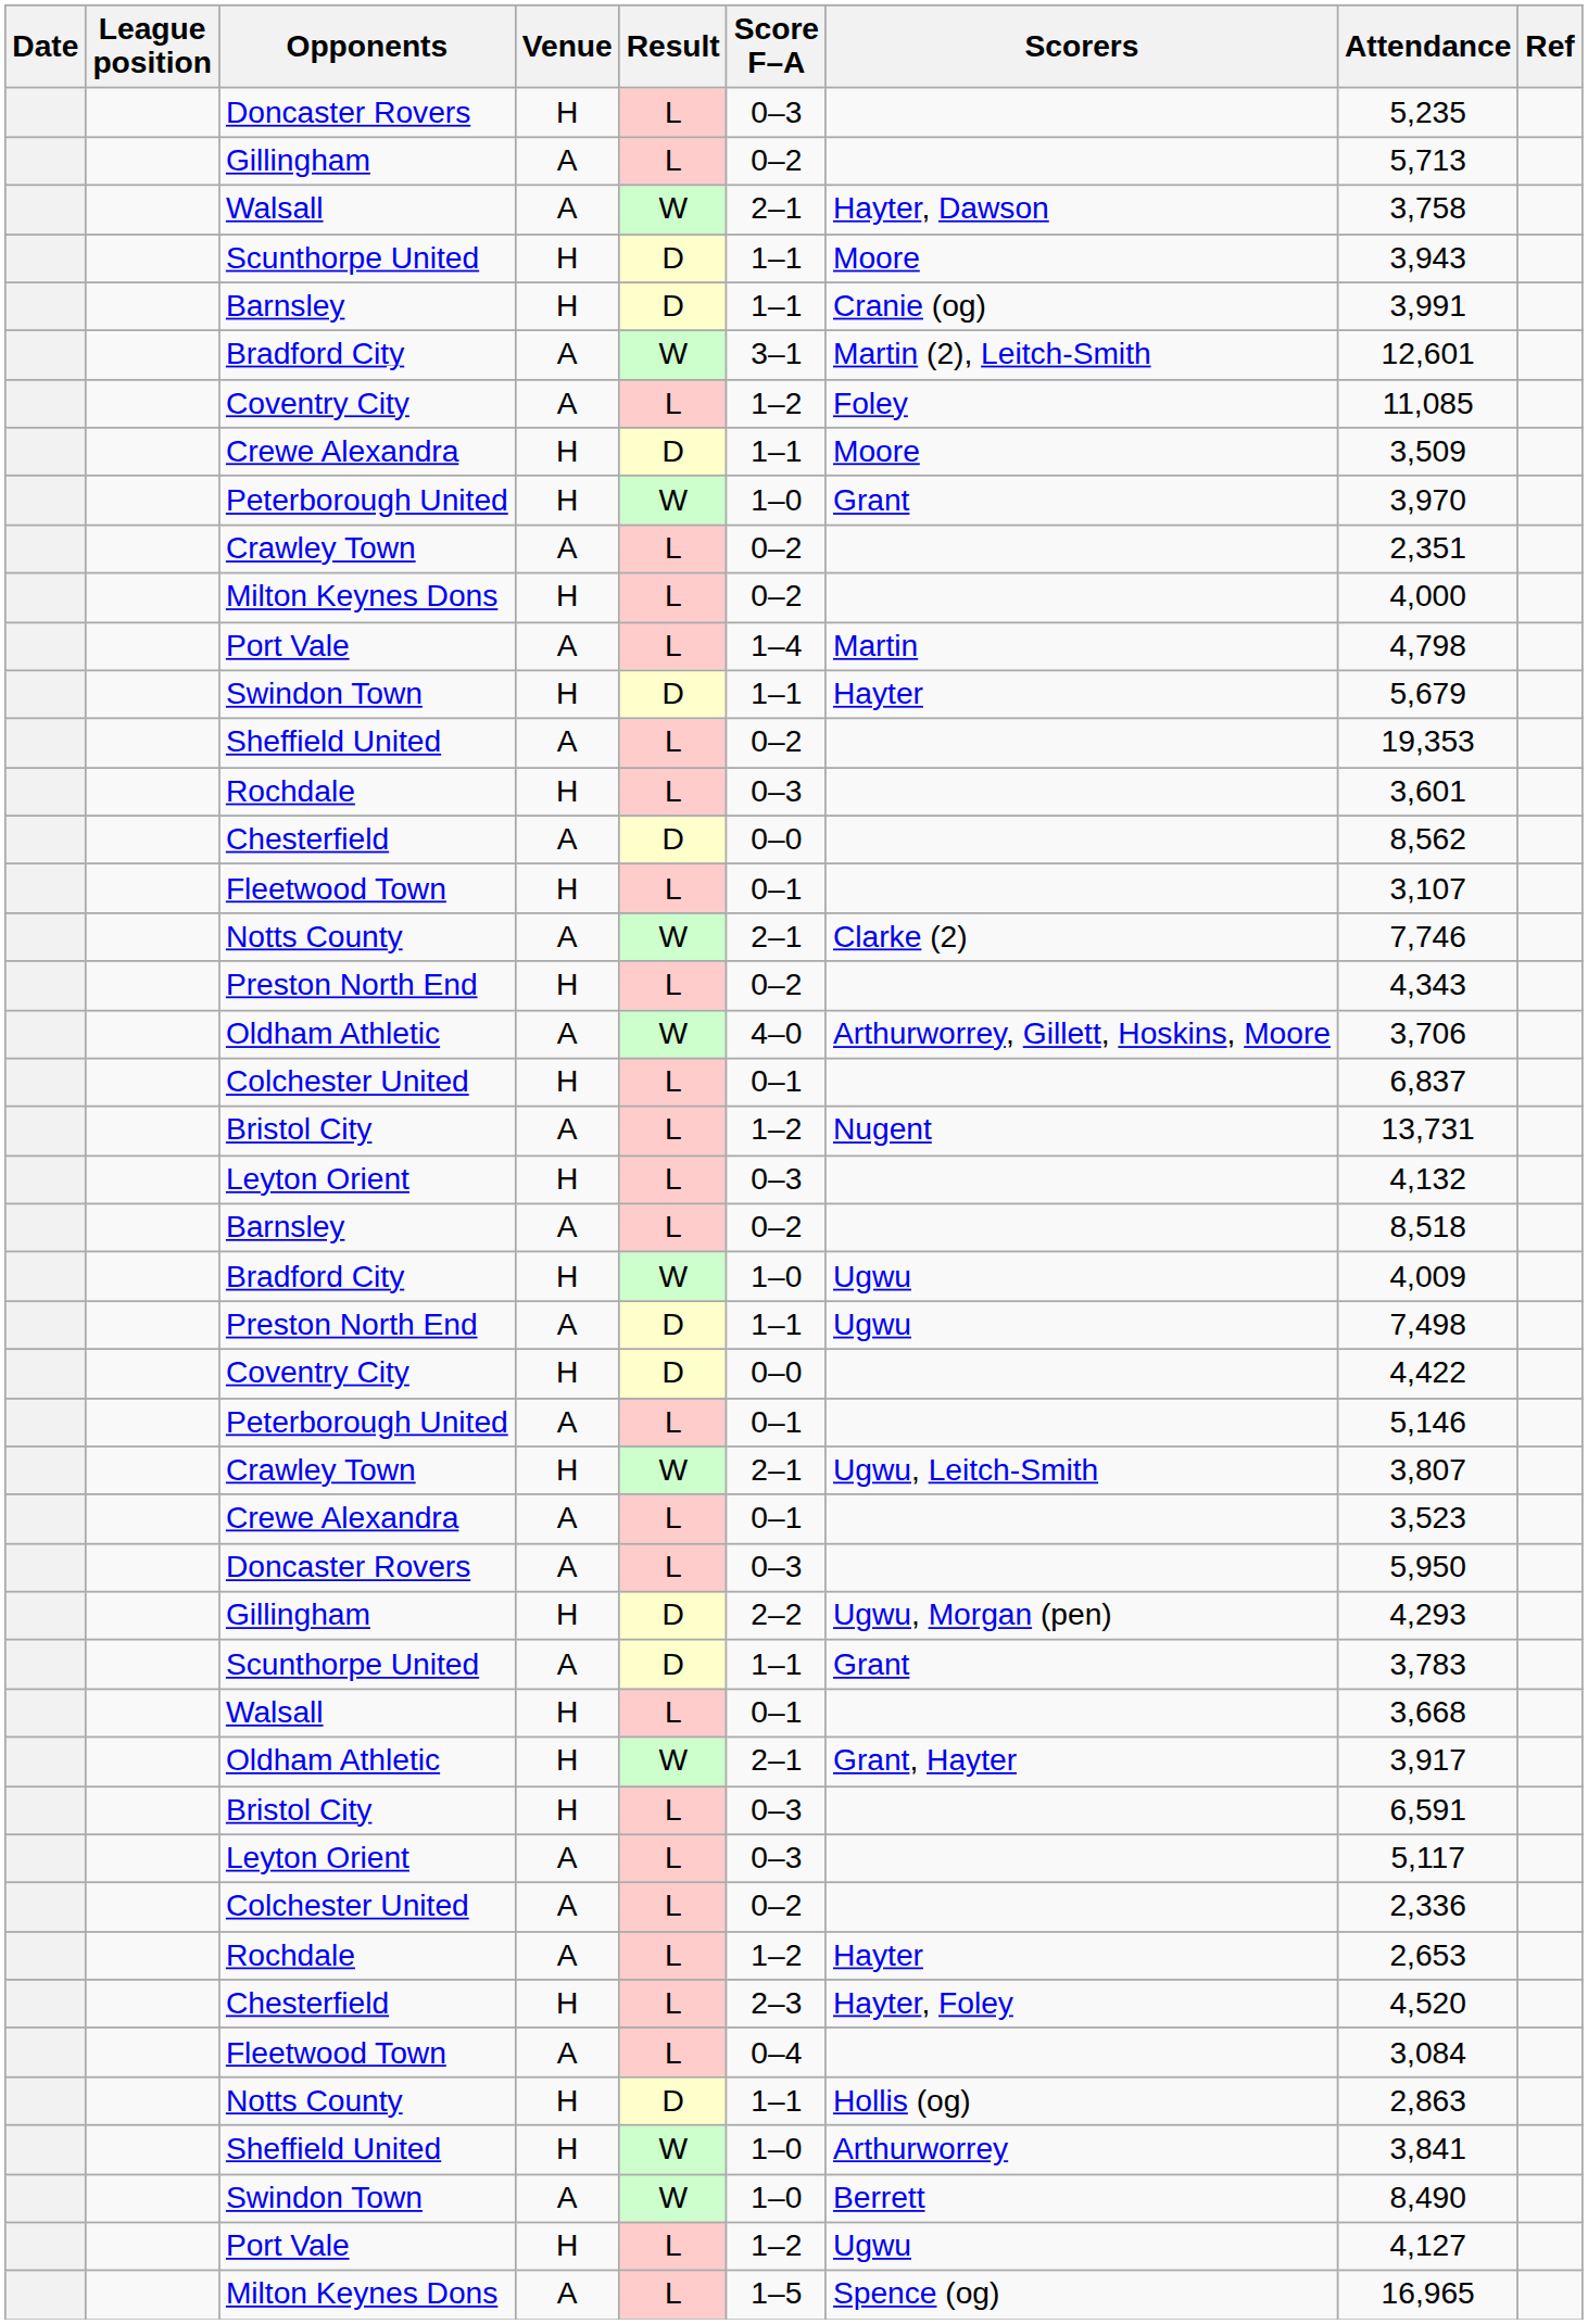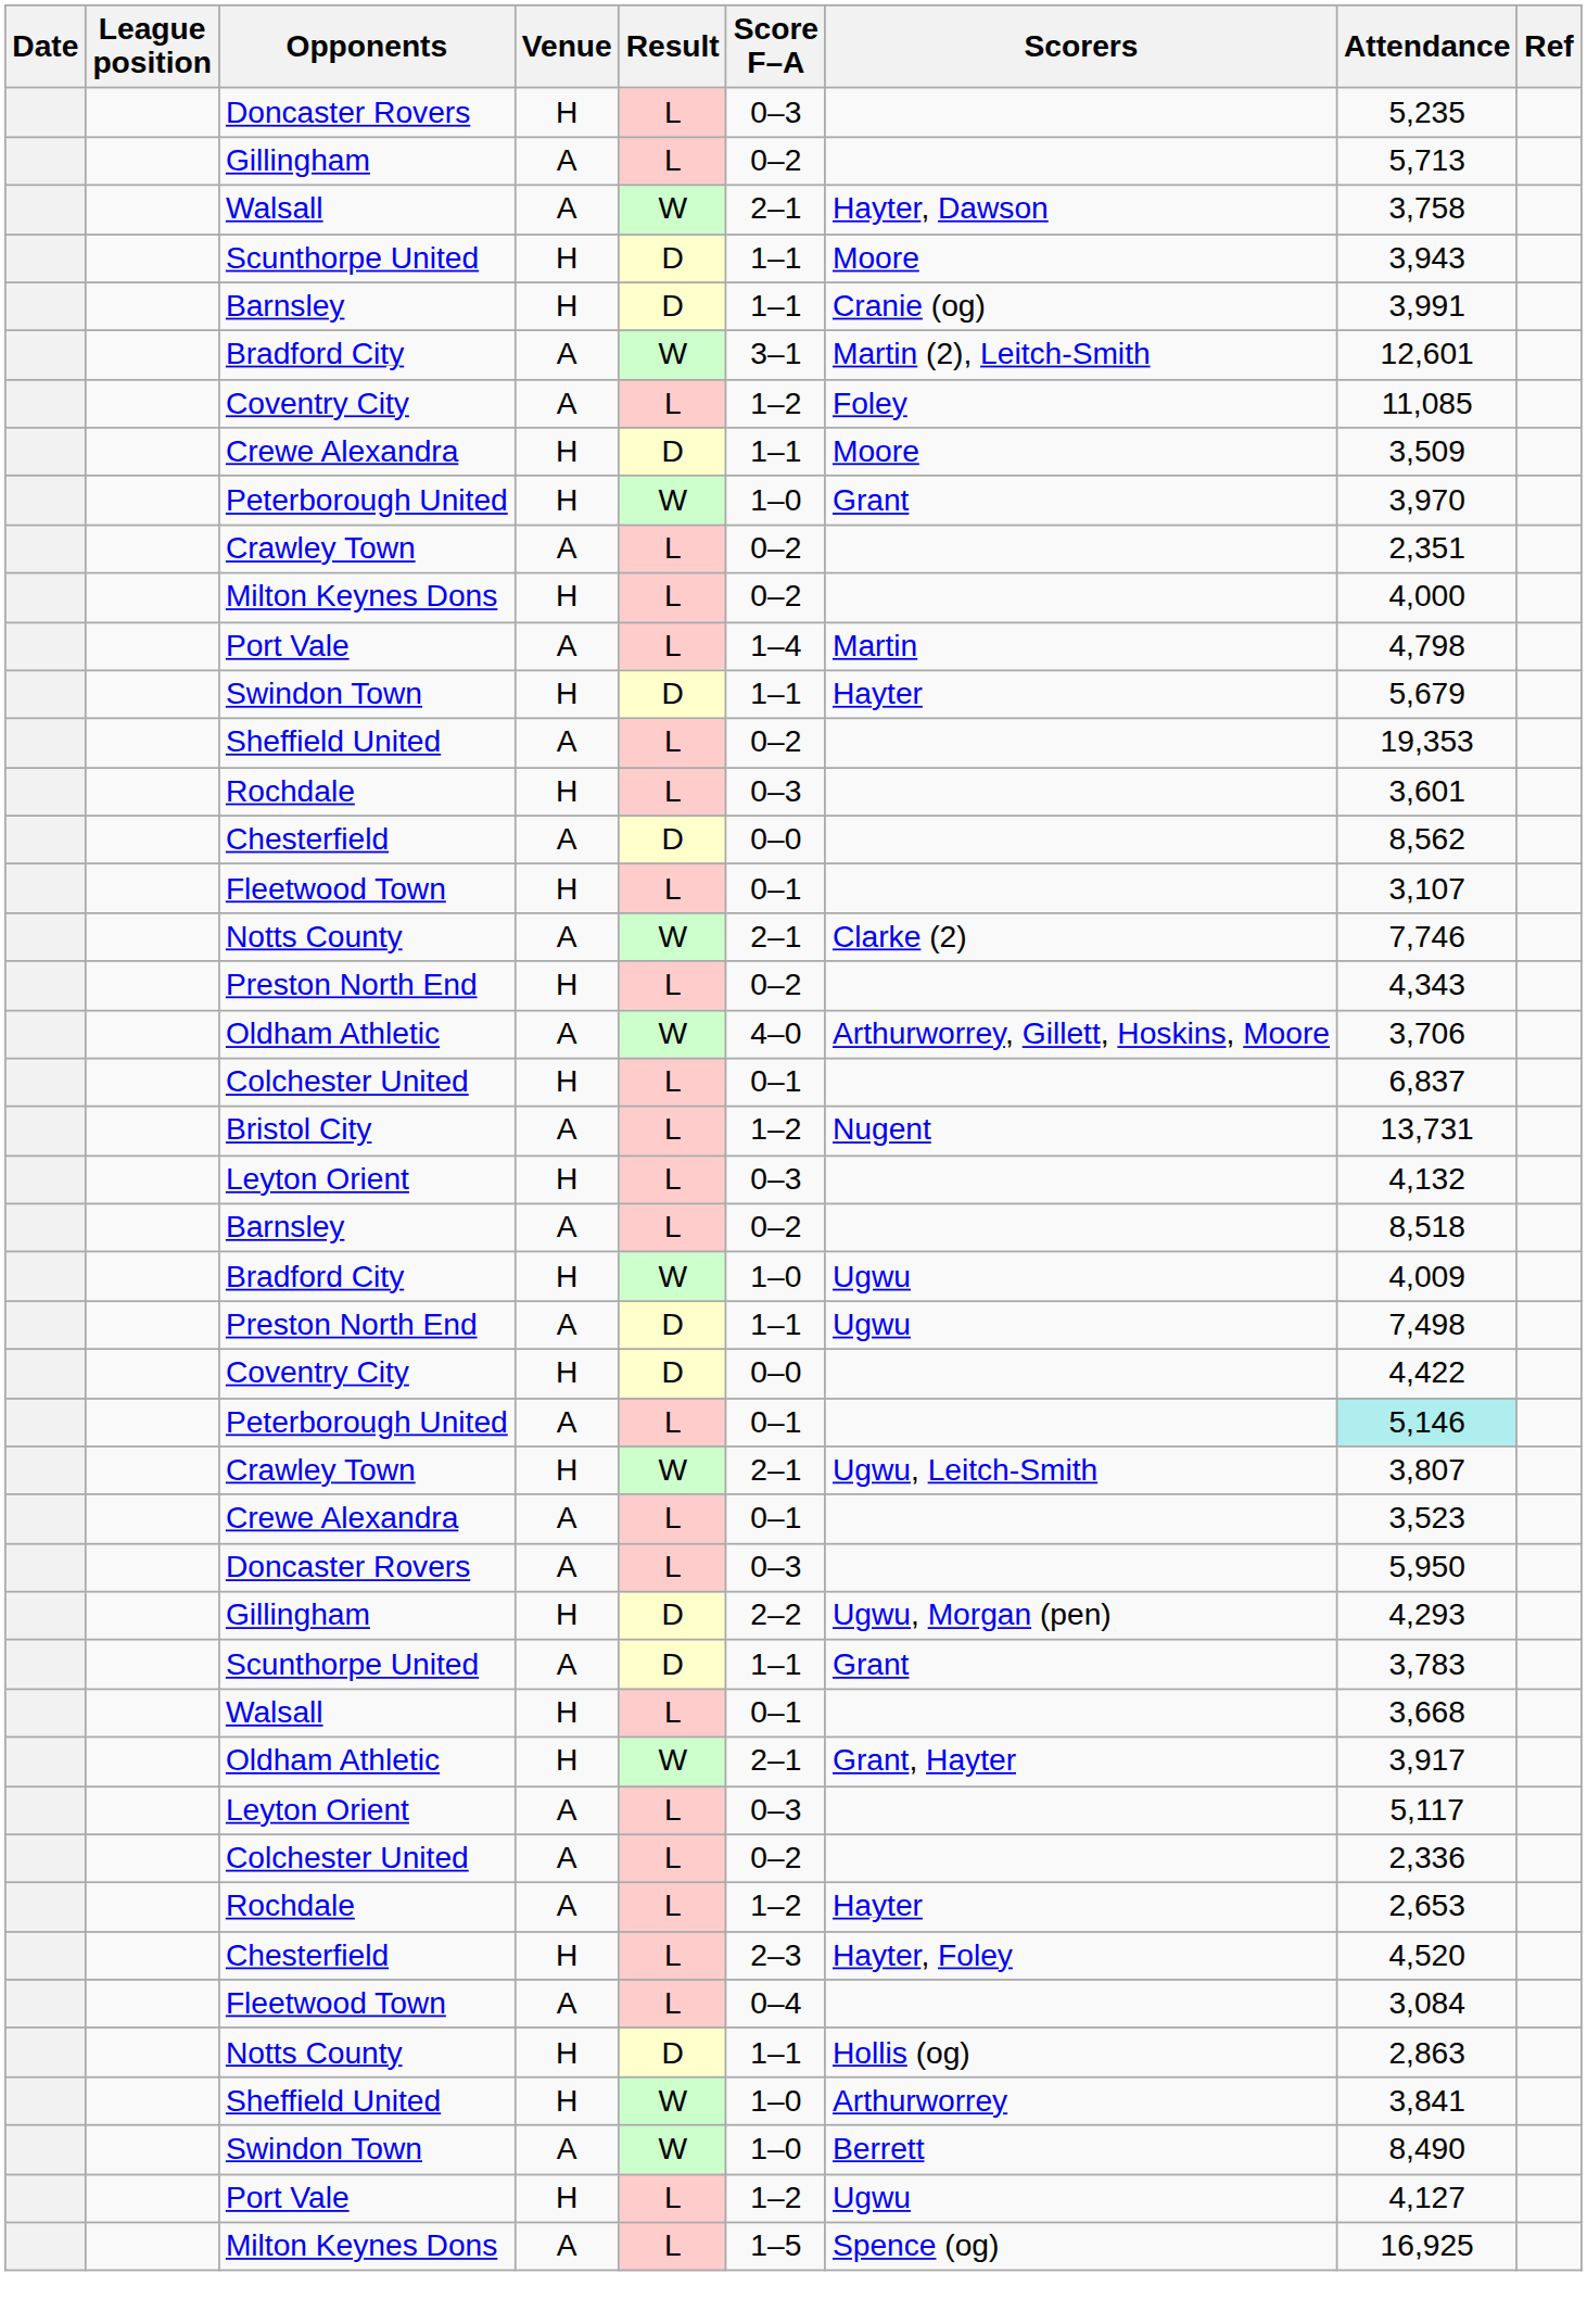 <table class="wikitable plainrowheaders sortable" style="text-align:center">
 <tr>
 <th scope="col">Date</th>
 <th scope="col">League<br>position</th>
 <th scope="col">Opponents</th>
 <th scope="col">Venue</th>
 <th scope="col">Result</th>
 <th scope="col">Score<br>F–A</th>
 <th scope="col" class="unsortable">Scorers</th>
 <th scope="col">Attendance</th>
 <th scope="col" class="unsortable">Ref</th>
 </tr>
 <tr>
 <th scope="row"></th>
 <td></td>
 <td align="left"><a href='#'>Doncaster Rovers</a></td>
 <td>H</td>
 <td style="background-color:#FFCCCC">L</td>
 <td>0–3</td>
 <td align="left"></td>
 <td>5,235</td>
 <td></td>
 </tr>
 <tr>
 <th scope="row"></th>
 <td></td>
 <td align="left"><a href='#'>Gillingham</a></td>
 <td>A</td>
 <td style="background-color:#FFCCCC">L</td>
 <td>0–2</td>
 <td align="left"></td>
 <td>5,713</td>
 <td></td>
 </tr>
 <tr>
 <th scope="row"></th>
 <td></td>
 <td align="left"><a href='#'>Walsall</a></td>
 <td>A</td>
 <td style="background-color:#CCFFCC">W</td>
 <td>2–1</td>
 <td align="left"><a href='#'>Hayter</a>, <a href='#'>Dawson</a></td>
 <td>3,758</td>
 <td></td>
 </tr>
 <tr>
 <th scope="row"></th>
 <td></td>
 <td align="left"><a href='#'>Scunthorpe United</a></td>
 <td>H</td>
 <td style="background-color:#FFFFCC">D</td>
 <td>1–1</td>
 <td align="left"><a href='#'>Moore</a></td>
 <td>3,943</td>
 <td></td>
 </tr>
 <tr>
 <th scope="row"></th>
 <td></td>
 <td align="left"><a href='#'>Barnsley</a></td>
 <td>H</td>
 <td style="background-color:#FFFFCC">D</td>
 <td>1–1</td>
 <td align="left"><a href='#'>Cranie</a> (og)</td>
 <td>3,991</td>
 <td></td>
 </tr>
 <tr>
 <th scope="row"></th>
 <td></td>
 <td align="left"><a href='#'>Bradford City</a></td>
 <td>A</td>
 <td style="background-color:#CCFFCC">W</td>
 <td>3–1</td>
 <td align="left"><a href='#'>Martin</a> (2), <a href='#'>Leitch-Smith</a></td>
 <td>12,601</td>
 <td></td>
 </tr>
 <tr>
 <th scope="row"></th>
 <td></td>
 <td align="left"><a href='#'>Coventry City</a></td>
 <td>A</td>
 <td style="background-color:#FFCCCC">L</td>
 <td>1–2</td>
 <td align="left"><a href='#'>Foley</a></td>
 <td>11,085</td>
 <td></td>
 </tr>
 <tr>
 <th scope="row"></th>
 <td></td>
 <td align="left"><a href='#'>Crewe Alexandra</a></td>
 <td>H</td>
 <td style="background-color:#FFFFCC">D</td>
 <td>1–1</td>
 <td align="left"><a href='#'>Moore</a></td>
 <td>3,509</td>
 <td></td>
 </tr>
 <tr>
 <th scope="row"></th>
 <td></td>
 <td align="left"><a href='#'>Peterborough United</a></td>
 <td>H</td>
 <td style="background-color:#CCFFCC">W</td>
 <td>1–0</td>
 <td align="left"><a href='#'>Grant</a></td>
 <td>3,970</td>
 <td></td>
 </tr>
 <tr>
 <th scope="row"></th>
 <td></td>
 <td align="left"><a href='#'>Crawley Town</a></td>
 <td>A</td>
 <td style="background-color:#FFCCCC">L</td>
 <td>0–2</td>
 <td align="left"></td>
 <td>2,351</td>
 <td></td>
 </tr>
 <tr>
 <th scope="row"></th>
 <td></td>
 <td align="left"><a href='#'>Milton Keynes Dons</a></td>
 <td>H</td>
 <td style="background-color:#FFCCCC">L</td>
 <td>0–2</td>
 <td align="left"></td>
 <td>4,000</td>
 <td></td>
 </tr>
 <tr>
 <th scope="row"></th>
 <td></td>
 <td align="left"><a href='#'>Port Vale</a></td>
 <td>A</td>
 <td style="background-color:#FFCCCC">L</td>
 <td>1–4</td>
 <td align="left"><a href='#'>Martin</a></td>
 <td>4,798</td>
 <td></td>
 </tr>
 <tr>
 <th scope="row"></th>
 <td></td>
 <td align="left"><a href='#'>Swindon Town</a></td>
 <td>H</td>
 <td style="background-color:#FFFFCC">D</td>
 <td>1–1</td>
 <td align="left"><a href='#'>Hayter</a></td>
 <td>5,679</td>
 <td></td>
 </tr>
 <tr>
 <th scope="row"></th>
 <td></td>
 <td align="left"><a href='#'>Sheffield United</a></td>
 <td>A</td>
 <td style="background-color:#FFCCCC">L</td>
 <td>0–2</td>
 <td align="left"></td>
 <td>19,353</td>
 <td></td>
 </tr>
 <tr>
 <th scope="row"></th>
 <td></td>
 <td align="left"><a href='#'>Rochdale</a></td>
 <td>H</td>
 <td style="background-color:#FFCCCC">L</td>
 <td>0–3</td>
 <td align="left"></td>
 <td>3,601</td>
 <td></td>
 </tr>
 <tr>
 <th scope="row"></th>
 <td></td>
 <td align="left"><a href='#'>Chesterfield</a></td>
 <td>A</td>
 <td style="background-color:#FFFFCC">D</td>
 <td>0–0</td>
 <td align="left"></td>
 <td>8,562</td>
 <td></td>
 </tr>
 <tr>
 <th scope="row"></th>
 <td></td>
 <td align="left"><a href='#'>Fleetwood Town</a></td>
 <td>H</td>
 <td style="background-color:#FFCCCC">L</td>
 <td>0–1</td>
 <td align="left"></td>
 <td>3,107</td>
 <td></td>
 </tr>
 <tr>
 <th scope="row"></th>
 <td></td>
 <td align="left"><a href='#'>Notts County</a></td>
 <td>A</td>
 <td style="background-color:#CCFFCC">W</td>
 <td>2–1</td>
 <td align="left"><a href='#'>Clarke</a> (2)</td>
 <td>7,746</td>
 <td></td>
 </tr>
 <tr>
 <th scope="row"></th>
 <td></td>
 <td align="left"><a href='#'>Preston North End</a></td>
 <td>H</td>
 <td style="background-color:#FFCCCC">L</td>
 <td>0–2</td>
 <td align="left"></td>
 <td>4,343</td>
 <td></td>
 </tr>
 <tr>
 <th scope="row"></th>
 <td></td>
 <td align="left"><a href='#'>Oldham Athletic</a></td>
 <td>A</td>
 <td style="background-color:#CCFFCC">W</td>
 <td>4–0</td>
 <td align="left"><a href='#'>Arthurworrey</a>, <a href='#'>Gillett</a>, <a href='#'>Hoskins</a>, <a href='#'>Moore</a></td>
 <td>3,706</td>
 <td></td>
 </tr>
 <tr>
 <th scope="row"></th>
 <td></td>
 <td align="left"><a href='#'>Colchester United</a></td>
 <td>H</td>
 <td style="background-color:#FFCCCC">L</td>
 <td>0–1</td>
 <td align="left"></td>
 <td>6,837</td>
 <td></td>
 </tr>
 <tr>
 <th scope="row"></th>
 <td></td>
 <td align="left"><a href='#'>Bristol City</a></td>
 <td>A</td>
 <td style="background-color:#FFCCCC">L</td>
 <td>1–2</td>
 <td align="left"><a href='#'>Nugent</a></td>
 <td>13,731</td>
 <td></td>
 </tr>
 <tr>
 <th scope="row"></th>
 <td></td>
 <td align="left"><a href='#'>Leyton Orient</a></td>
 <td>H</td>
 <td style="background-color:#FFCCCC">L</td>
 <td>0–3</td>
 <td align="left"></td>
 <td>4,132</td>
 <td></td>
 </tr>
 <tr>
 <th scope="row"></th>
 <td></td>
 <td align="left"><a href='#'>Barnsley</a></td>
 <td>A</td>
 <td style="background-color:#FFCCCC">L</td>
 <td>0–2</td>
 <td align="left"></td>
 <td>8,518</td>
 <td></td>
 </tr>
 <tr>
 <th scope="row"></th>
 <td></td>
 <td align="left"><a href='#'>Bradford City</a></td>
 <td>H</td>
 <td style="background-color:#CCFFCC">W</td>
 <td>1–0</td>
 <td align="left"><a href='#'>Ugwu</a></td>
 <td>4,009</td>
 <td></td>
 </tr>
 <tr>
 <th scope="row"></th>
 <td></td>
 <td align="left"><a href='#'>Preston North End</a></td>
 <td>A</td>
 <td style="background-color:#FFFFCC">D</td>
 <td>1–1</td>
 <td align="left"><a href='#'>Ugwu</a></td>
 <td>7,498</td>
 <td></td>
 </tr>
 <tr>
 <th scope="row"></th>
 <td></td>
 <td align="left"><a href='#'>Coventry City</a></td>
 <td>H</td>
 <td style="background-color:#FFFFCC">D</td>
 <td>0–0</td>
 <td align="left"></td>
 <td>4,422</td>
 <td></td>
 </tr>
 <tr>
 <th scope="row"></th>
 <td></td>
 <td align="left"><a href='#'>Peterborough United</a></td>
 <td>A</td>
 <td style="background-color:#FFCCCC">L</td>
 <td>0–1</td>
 <td align="left"></td>
-<td>5,146</td>
+<td style="background: paleturquoise;">5,146</td>
 <td></td>
 </tr>
 <tr>
 <th scope="row"></th>
 <td></td>
 <td align="left"><a href='#'>Crawley Town</a></td>
 <td>H</td>
 <td style="background-color:#CCFFCC">W</td>
 <td>2–1</td>
 <td align="left"><a href='#'>Ugwu</a>, <a href='#'>Leitch-Smith</a></td>
 <td>3,807</td>
 <td></td>
 </tr>
 <tr>
 <th scope="row"></th>
 <td></td>
 <td align="left"><a href='#'>Crewe Alexandra</a></td>
 <td>A</td>
 <td style="background-color:#FFCCCC">L</td>
 <td>0–1</td>
 <td align="left"></td>
 <td>3,523</td>
 <td></td>
 </tr>
 <tr>
 <th scope="row"></th>
 <td></td>
 <td align="left"><a href='#'>Doncaster Rovers</a></td>
 <td>A</td>
 <td style="background-color:#FFCCCC">L</td>
 <td>0–3</td>
 <td align="left"></td>
 <td>5,950</td>
 <td></td>
 </tr>
 <tr>
 <th scope="row"></th>
 <td></td>
 <td align="left"><a href='#'>Gillingham</a></td>
 <td>H</td>
 <td style="background-color:#FFFFCC">D</td>
 <td>2–2</td>
 <td align="left"><a href='#'>Ugwu</a>, <a href='#'>Morgan</a> (pen)</td>
 <td>4,293</td>
 <td></td>
 </tr>
 <tr>
 <th scope="row"></th>
 <td></td>
 <td align="left"><a href='#'>Scunthorpe United</a></td>
 <td>A</td>
 <td style="background-color:#FFFFCC">D</td>
 <td>1–1</td>
 <td align="left"><a href='#'>Grant</a></td>
 <td>3,783</td>
 <td></td>
 </tr>
 <tr>
 <th scope="row"></th>
 <td></td>
 <td align="left"><a href='#'>Walsall</a></td>
 <td>H</td>
 <td style="background-color:#FFCCCC">L</td>
 <td>0–1</td>
 <td align="left"></td>
 <td>3,668</td>
 <td></td>
 </tr>
 <tr>
 <th scope="row"></th>
 <td></td>
 <td align="left"><a href='#'>Oldham Athletic</a></td>
 <td>H</td>
 <td style="background-color:#CCFFCC">W</td>
 <td>2–1</td>
 <td align="left"><a href='#'>Grant</a>, <a href='#'>Hayter</a></td>
 <td>3,917</td>
-<td></td>
-</tr>
-<tr>
-<th scope="row"></th>
-<td></td>
-<td align="left"><a href='#'>Bristol City</a></td>
-<td>H</td>
-<td style="background-color:#FFCCCC">L</td>
-<td>0–3</td>
-<td align="left"></td>
-<td>6,591</td>
 <td></td>
 </tr>
 <tr>
 <th scope="row"></th>
 <td></td>
 <td align="left"><a href='#'>Leyton Orient</a></td>
 <td>A</td>
 <td style="background-color:#FFCCCC">L</td>
 <td>0–3</td>
 <td align="left"></td>
 <td>5,117</td>
 <td></td>
 </tr>
 <tr>
 <th scope="row"></th>
 <td></td>
 <td align="left"><a href='#'>Colchester United</a></td>
 <td>A</td>
 <td style="background-color:#FFCCCC">L</td>
 <td>0–2</td>
 <td align="left"></td>
 <td>2,336</td>
 <td></td>
 </tr>
 <tr>
 <th scope="row"></th>
 <td></td>
 <td align="left"><a href='#'>Rochdale</a></td>
 <td>A</td>
 <td style="background-color:#FFCCCC">L</td>
 <td>1–2</td>
 <td align="left"><a href='#'>Hayter</a></td>
 <td>2,653</td>
 <td></td>
 </tr>
 <tr>
 <th scope="row"></th>
 <td></td>
 <td align="left"><a href='#'>Chesterfield</a></td>
 <td>H</td>
 <td style="background-color:#FFCCCC">L</td>
 <td>2–3</td>
 <td align="left"><a href='#'>Hayter</a>, <a href='#'>Foley</a></td>
 <td>4,520</td>
 <td></td>
 </tr>
 <tr>
 <th scope="row"></th>
 <td></td>
 <td align="left"><a href='#'>Fleetwood Town</a></td>
 <td>A</td>
 <td style="background-color:#FFCCCC">L</td>
 <td>0–4</td>
 <td align="left"></td>
 <td>3,084</td>
 <td></td>
 </tr>
 <tr>
 <th scope="row"></th>
 <td></td>
 <td align="left"><a href='#'>Notts County</a></td>
 <td>H</td>
 <td style="background-color:#FFFFCC">D</td>
 <td>1–1</td>
 <td align="left"><a href='#'>Hollis</a> (og)</td>
 <td>2,863</td>
 <td></td>
 </tr>
 <tr>
 <th scope="row"></th>
 <td></td>
 <td align="left"><a href='#'>Sheffield United</a></td>
 <td>H</td>
 <td style="background-color:#CCFFCC">W</td>
 <td>1–0</td>
 <td align="left"><a href='#'>Arthurworrey</a></td>
 <td>3,841</td>
 <td></td>
 </tr>
 <tr>
 <th scope="row"></th>
 <td></td>
 <td align="left"><a href='#'>Swindon Town</a></td>
 <td>A</td>
 <td style="background-color:#CCFFCC">W</td>
 <td>1–0</td>
 <td align="left"><a href='#'>Berrett</a></td>
 <td>8,490</td>
 <td></td>
 </tr>
 <tr>
 <th scope="row"></th>
 <td></td>
 <td align="left"><a href='#'>Port Vale</a></td>
 <td>H</td>
 <td style="background-color:#FFCCCC">L</td>
 <td>1–2</td>
 <td align="left"><a href='#'>Ugwu</a></td>
 <td>4,127</td>
 <td></td>
 </tr>
 <tr>
 <th scope="row"></th>
 <td></td>
 <td align="left"><a href='#'>Milton Keynes Dons</a></td>
 <td>A</td>
 <td style="background-color:#FFCCCC">L</td>
 <td>1–5</td>
 <td align="left"><a href='#'>Spence</a> (og)</td>
-<td>16,965</td>
+<td>16,925</td>
 <td></td>
 </tr>
 </table>
